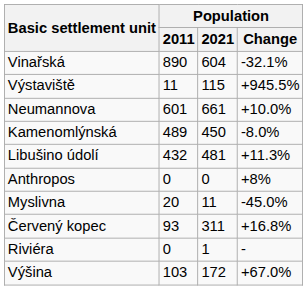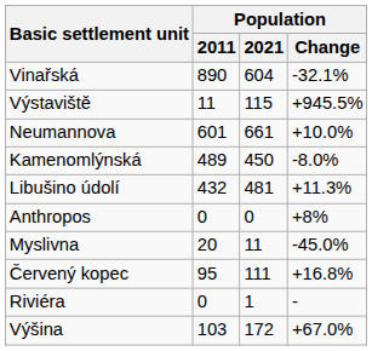 <table class="wikitable sortable">
 <tr>
 <th rowspan=2>Basic settlement unit</th>
 <th colspan=3>Population</th>
 </tr>
 <tr>
 <th>2011</th>
 <th>2021</th>
 <th>Change</th>
 </tr>
 <tr>
 <td>Vinařská</td>
 <td>890</td>
 <td>604</td>
 <td>-32.1%</td>
 </tr>
 <tr>
 <td>Výstaviště</td>
 <td>11</td>
 <td>115</td>
 <td>+945.5%</td>
 </tr>
 <tr>
 <td>Neumannova</td>
 <td>601</td>
 <td>661</td>
 <td>+10.0%</td>
 </tr>
 <tr>
 <td>Kamenomlýnská</td>
 <td>489</td>
 <td>450</td>
 <td>-8.0%</td>
 </tr>
 <tr>
 <td>Libušino údolí</td>
 <td>432</td>
 <td>481</td>
 <td>+11.3%</td>
 </tr>
 <tr>
 <td>Anthropos</td>
 <td>0</td>
 <td>0</td>
 <td>+8%</td>
 </tr>
 <tr>
 <td>Myslivna</td>
 <td>20</td>
 <td>11</td>
 <td>-45.0%</td>
 </tr>
 <tr>
 <td>Červený kopec</td>
-<td>93</td>
-<td>311</td>
+<td>95</td>
+<td>111</td>
 <td>+16.8%</td>
 </tr>
 <tr>
 <td>Riviéra</td>
 <td>0</td>
 <td>1</td>
 <td>-</td>
 </tr>
 <tr>
 <td>Výšina</td>
 <td>103</td>
 <td>172</td>
 <td>+67.0%</td>
 </tr>
 </table>
